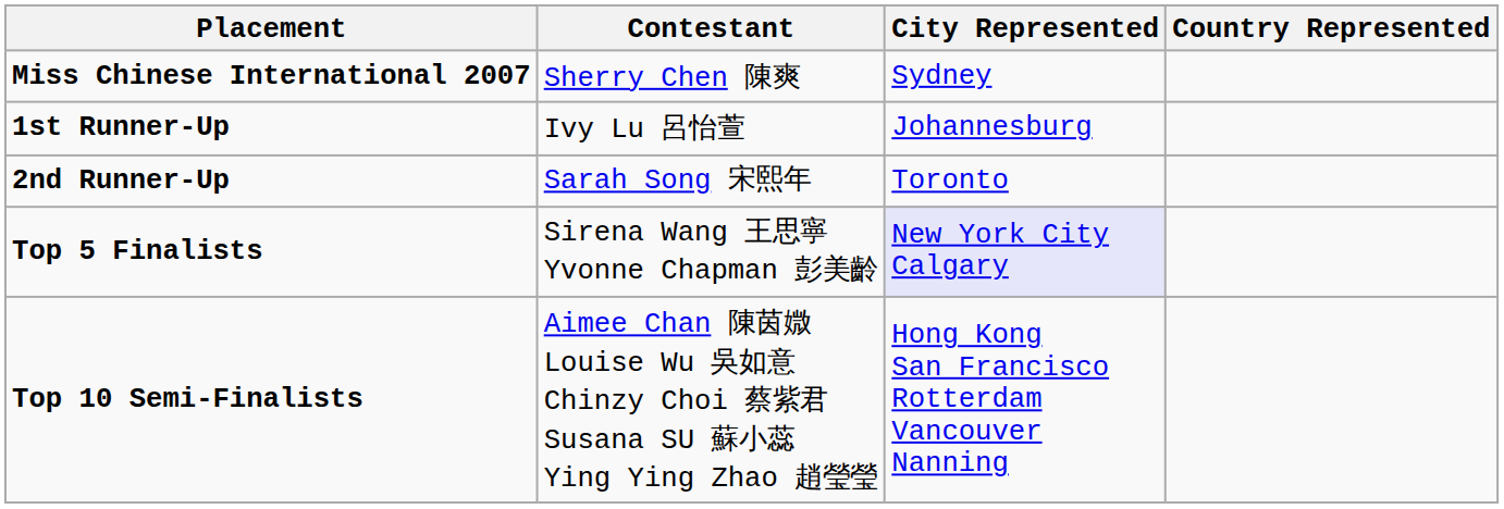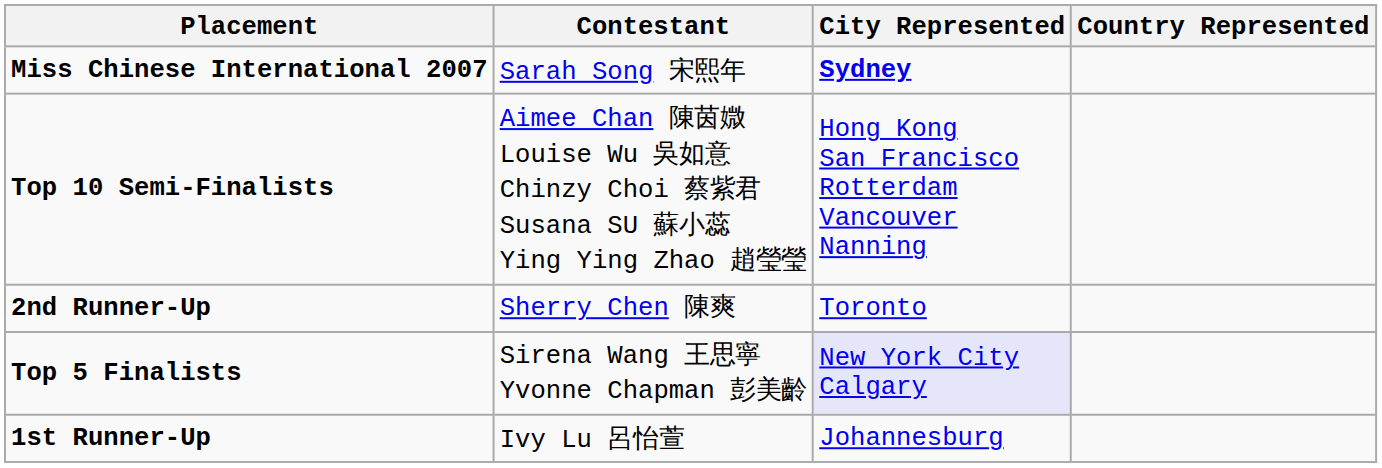 <table class="wikitable" border="1">
 <tr>
 <th>Placement</th>
 <th>Contestant</th>
 <th>City Represented</th>
 <th>Country Represented</th>
 </tr>
 <tr>
 <td><strong>Miss Chinese International 2007</strong></td>
-<td><a href='#'>Sherry Chen</a> 陳爽</td>
-<td><a href='#'>Sydney</a></td>
+<td><a href='#'>Sarah Song</a> 宋熙年</td>
+<td><strong><a href='#'>Sydney</a></strong></td>
 <td></td>
 </tr>
 <tr>
-<td><strong>1st Runner-Up</strong></td>
-<td>Ivy Lu 呂怡萱</td>
-<td><a href='#'>Johannesburg</a></td>
-<td></td>
+<td><strong>Top 10 Semi-Finalists</strong></td>
+<td><a href='#'>Aimee Chan</a> 陳茵媺<br>Louise Wu 吳如意<br>Chinzy Choi 蔡紫君<br>Susana SU 蘇小蕊<br>Ying Ying Zhao 趙瑩瑩</td>
+<td><a href='#'>Hong Kong</a><br><a href='#'>San Francisco</a><br><a href='#'>Rotterdam</a><br><a href='#'>Vancouver</a><br><a href='#'>Nanning</a></td>
+<td><br><br><br><br></td>
 </tr>
 <tr>
 <td><strong>2nd Runner-Up</strong></td>
-<td><a href='#'>Sarah Song</a> 宋熙年</td>
+<td><a href='#'>Sherry Chen</a> 陳爽</td>
 <td><a href='#'>Toronto</a></td>
 <td></td>
 </tr>
 <tr>
 <td><strong>Top 5 Finalists</strong></td>
 <td>Sirena Wang 王思寧<br>Yvonne Chapman 彭美齡</td>
 <td style="background: lavender;"><a href='#'>New York City</a><br><a href='#'>Calgary</a></td>
 <td><br></td>
 </tr>
 <tr>
-<td><strong>Top 10 Semi-Finalists</strong></td>
-<td><a href='#'>Aimee Chan</a> 陳茵媺<br>Louise Wu 吳如意<br>Chinzy Choi 蔡紫君<br>Susana SU 蘇小蕊<br>Ying Ying Zhao 趙瑩瑩</td>
-<td><a href='#'>Hong Kong</a><br><a href='#'>San Francisco</a><br><a href='#'>Rotterdam</a><br><a href='#'>Vancouver</a><br><a href='#'>Nanning</a></td>
-<td><br><br><br><br></td>
+<td><strong>1st Runner-Up</strong></td>
+<td>Ivy Lu 呂怡萱</td>
+<td><a href='#'>Johannesburg</a></td>
+<td></td>
 </tr>
 </table>
